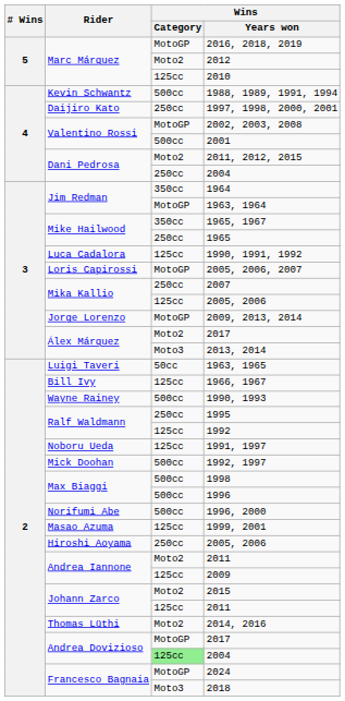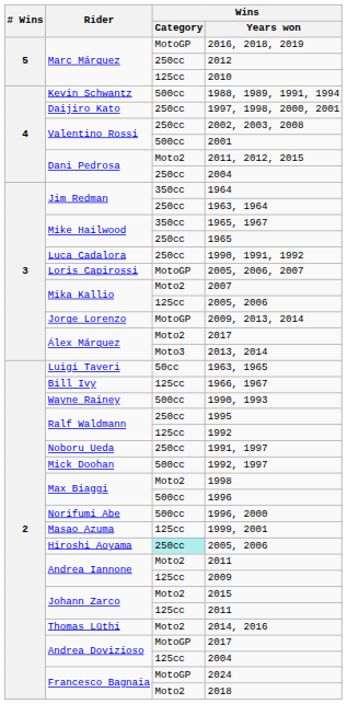 <table class="wikitable" style="font-size: 95%;">
 <tr>
 <th rowspan=2># Wins</th>
 <th rowspan=2>Rider</th>
 <th colspan=2>Wins</th>
 </tr>
 <tr>
 <th>Category</th>
 <th>Years won</th>
 </tr>
 <tr>
 <th rowspan=3>5</th>
 <td rowspan=3> <a href='#'>Marc Márquez</a></td>
 <td>MotoGP</td>
 <td>2016, 2018, 2019</td>
 </tr>
 <tr>
-<td>Moto2</td>
+<td>250cc</td>
 <td>2012</td>
 </tr>
 <tr>
 <td>125cc</td>
 <td>2010</td>
 </tr>
 <tr>
 <th rowspan=6>4</th>
 <td> <a href='#'>Kevin Schwantz</a></td>
 <td>500cc</td>
 <td>1988, 1989, 1991, 1994</td>
 </tr>
 <tr>
 <td> <a href='#'>Daijiro Kato</a></td>
 <td>250cc</td>
 <td>1997, 1998, 2000, 2001</td>
 </tr>
 <tr>
 <td rowspan=2> <a href='#'>Valentino Rossi</a></td>
-<td>MotoGP</td>
+<td>250cc</td>
 <td>2002, 2003, 2008</td>
 </tr>
 <tr>
 <td>500cc</td>
 <td>2001</td>
 </tr>
 <tr>
 <td rowspan=2> <a href='#'>Dani Pedrosa</a></td>
 <td>Moto2</td>
 <td>2011, 2012, 2015</td>
 </tr>
 <tr>
 <td>250cc</td>
 <td>2004</td>
 </tr>
 <tr>
 <th rowspan=11>3</th>
 <td rowspan=2> <a href='#'>Jim Redman</a></td>
 <td>350cc</td>
 <td>1964</td>
 </tr>
 <tr>
-<td>MotoGP</td>
+<td>250cc</td>
 <td>1963, 1964</td>
 </tr>
 <tr>
 <td rowspan=2> <a href='#'>Mike Hailwood</a></td>
 <td>350cc</td>
 <td>1965, 1967</td>
 </tr>
 <tr>
 <td>250cc</td>
 <td>1965</td>
 </tr>
 <tr>
 <td> <a href='#'>Luca Cadalora</a></td>
-<td>125cc</td>
+<td>250cc</td>
 <td>1990, 1991, 1992</td>
 </tr>
 <tr>
 <td> <a href='#'>Loris Capirossi</a></td>
 <td>MotoGP</td>
 <td>2005, 2006, 2007</td>
 </tr>
 <tr>
 <td rowspan=2> <a href='#'>Mika Kallio</a></td>
-<td>250cc</td>
+<td>Moto2</td>
 <td>2007</td>
 </tr>
 <tr>
 <td>125cc</td>
 <td>2005, 2006</td>
 </tr>
 <tr>
 <td> <a href='#'>Jorge Lorenzo</a></td>
 <td>MotoGP</td>
 <td>2009, 2013, 2014</td>
 </tr>
 <tr>
 <td rowspan=2> <a href='#'>Álex Márquez</a></td>
 <td>Moto2</td>
 <td>2017</td>
 </tr>
 <tr>
 <td>Moto3</td>
 <td>2013, 2014</td>
 </tr>
 <tr>
 <th rowspan=26>2</th>
 <td> <a href='#'>Luigi Taveri</a></td>
 <td>50cc</td>
 <td>1963, 1965</td>
 </tr>
 <tr>
 <td> <a href='#'>Bill Ivy</a></td>
 <td>125cc</td>
 <td>1966, 1967</td>
 </tr>
 <tr>
 <td> <a href='#'>Wayne Rainey</a></td>
 <td>500cc</td>
 <td>1990, 1993</td>
 </tr>
 <tr>
 <td rowspan=2> <a href='#'>Ralf Waldmann</a></td>
 <td>250cc</td>
 <td>1995</td>
 </tr>
 <tr>
 <td>125cc</td>
 <td>1992</td>
 </tr>
 <tr>
 <td> <a href='#'>Noboru Ueda</a></td>
-<td>125cc</td>
+<td>250cc</td>
 <td>1991, 1997</td>
 </tr>
 <tr>
 <td> <a href='#'>Mick Doohan</a></td>
 <td>500cc</td>
 <td>1992, 1997</td>
 </tr>
 <tr>
 <td rowspan=2> <a href='#'>Max Biaggi</a></td>
-<td>500cc</td>
+<td>Moto2</td>
 <td>1998</td>
 </tr>
 <tr>
 <td>500cc</td>
 <td>1996</td>
 </tr>
 <tr>
 <td> <a href='#'>Norifumi Abe</a></td>
 <td>500cc</td>
 <td>1996, 2000</td>
 </tr>
 <tr>
 <td> <a href='#'>Masao Azuma</a></td>
 <td>125cc</td>
 <td>1999, 2001</td>
 </tr>
 <tr>
 <td> <a href='#'>Hiroshi Aoyama</a></td>
-<td>250cc</td>
+<td style="background: paleturquoise;">250cc</td>
 <td>2005, 2006</td>
 </tr>
 <tr>
 <td rowspan=2> <a href='#'>Andrea Iannone</a></td>
 <td>Moto2</td>
 <td>2011</td>
 </tr>
 <tr>
 <td>125cc</td>
 <td>2009</td>
 </tr>
 <tr>
 <td rowspan=2> <a href='#'>Johann Zarco</a></td>
 <td>Moto2</td>
 <td>2015</td>
 </tr>
 <tr>
 <td>125cc</td>
 <td>2011</td>
 </tr>
 <tr>
 <td> <a href='#'>Thomas Lüthi</a></td>
 <td>Moto2</td>
 <td>2014, 2016</td>
 </tr>
 <tr>
 <td rowspan=2> <a href='#'>Andrea Dovizioso</a></td>
 <td>MotoGP</td>
 <td>2017</td>
 </tr>
 <tr>
-<td style="background: lightgreen;">125cc</td>
+<td>125cc</td>
 <td>2004</td>
 </tr>
 <tr>
 <td rowspan=2> <a href='#'>Francesco Bagnaia</a></td>
 <td>MotoGP</td>
 <td>2024</td>
 </tr>
 <tr>
-<td>Moto3</td>
+<td>Moto2</td>
 <td>2018</td>
 </tr>
 </table>
